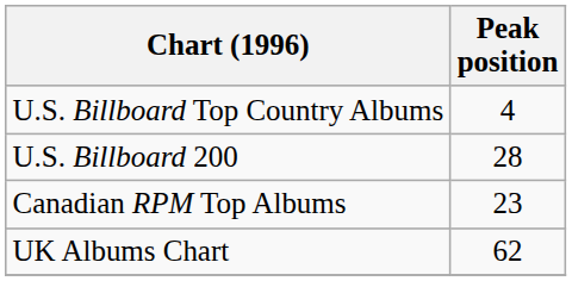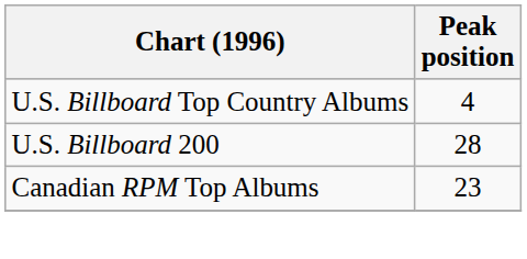 <table class="wikitable">
 <tr>
 <th>Chart (1996)</th>
 <th>Peak<br>position</th>
 </tr>
 <tr>
 <td>U.S. <em>Billboard</em> Top Country Albums</td>
 <td align="center">4</td>
 </tr>
 <tr>
 <td>U.S. <em>Billboard</em> 200</td>
 <td align="center">28</td>
 </tr>
 <tr>
 <td>Canadian <em>RPM</em> Top Albums</td>
 <td align="center">23</td>
 </tr>
 <tr>
-<td>UK Albums Chart</td>
-<td align="center">62</td>
-</tr>
-<tr>
 </tr>
 </table>
